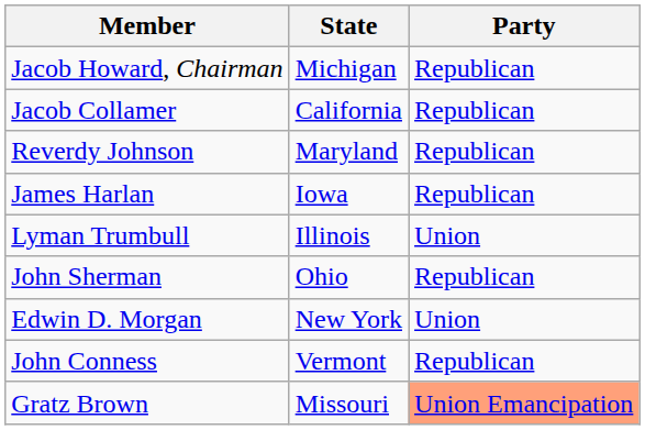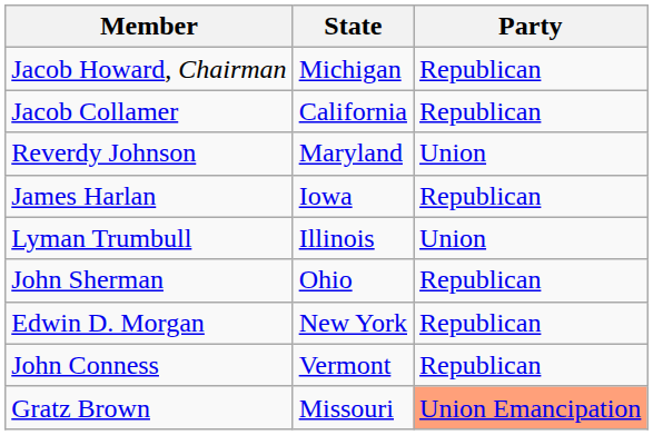 <table class=wikitable>
 <tr>
 <th>Member</th>
 <th>State</th>
 <th>Party</th>
 </tr>
 <tr>
 <td><a href='#'>Jacob Howard</a>, <em>Chairman</em></td>
 <td><a href='#'>Michigan</a></td>
 <td><a href='#'>Republican</a></td>
 </tr>
 <tr>
 <td><a href='#'>Jacob Collamer</a></td>
 <td><a href='#'>California</a></td>
 <td><a href='#'>Republican</a></td>
 </tr>
 <tr>
 <td><a href='#'>Reverdy Johnson</a></td>
 <td><a href='#'>Maryland</a></td>
-<td><a href='#'>Republican</a></td>
+<td><a href='#'>Union</a></td>
 </tr>
 <tr>
 <td><a href='#'>James Harlan</a></td>
 <td><a href='#'>Iowa</a></td>
 <td><a href='#'>Republican</a></td>
 </tr>
 <tr>
 <td><a href='#'>Lyman Trumbull</a></td>
 <td><a href='#'>Illinois</a></td>
 <td><a href='#'>Union</a></td>
 </tr>
 <tr>
 <td><a href='#'>John Sherman</a></td>
 <td><a href='#'>Ohio</a></td>
 <td><a href='#'>Republican</a></td>
 </tr>
 <tr>
 <td><a href='#'>Edwin D. Morgan</a></td>
 <td><a href='#'>New York</a></td>
-<td><a href='#'>Union</a></td>
+<td><a href='#'>Republican</a></td>
 </tr>
 <tr>
 <td><a href='#'>John Conness</a></td>
 <td><a href='#'>Vermont</a></td>
 <td><a href='#'>Republican</a></td>
 </tr>
 <tr>
 <td><a href='#'>Gratz Brown</a></td>
 <td><a href='#'>Missouri</a></td>
 <td style="background: lightsalmon;"><a href='#'>Union Emancipation</a></td>
 </tr>
 </table>
